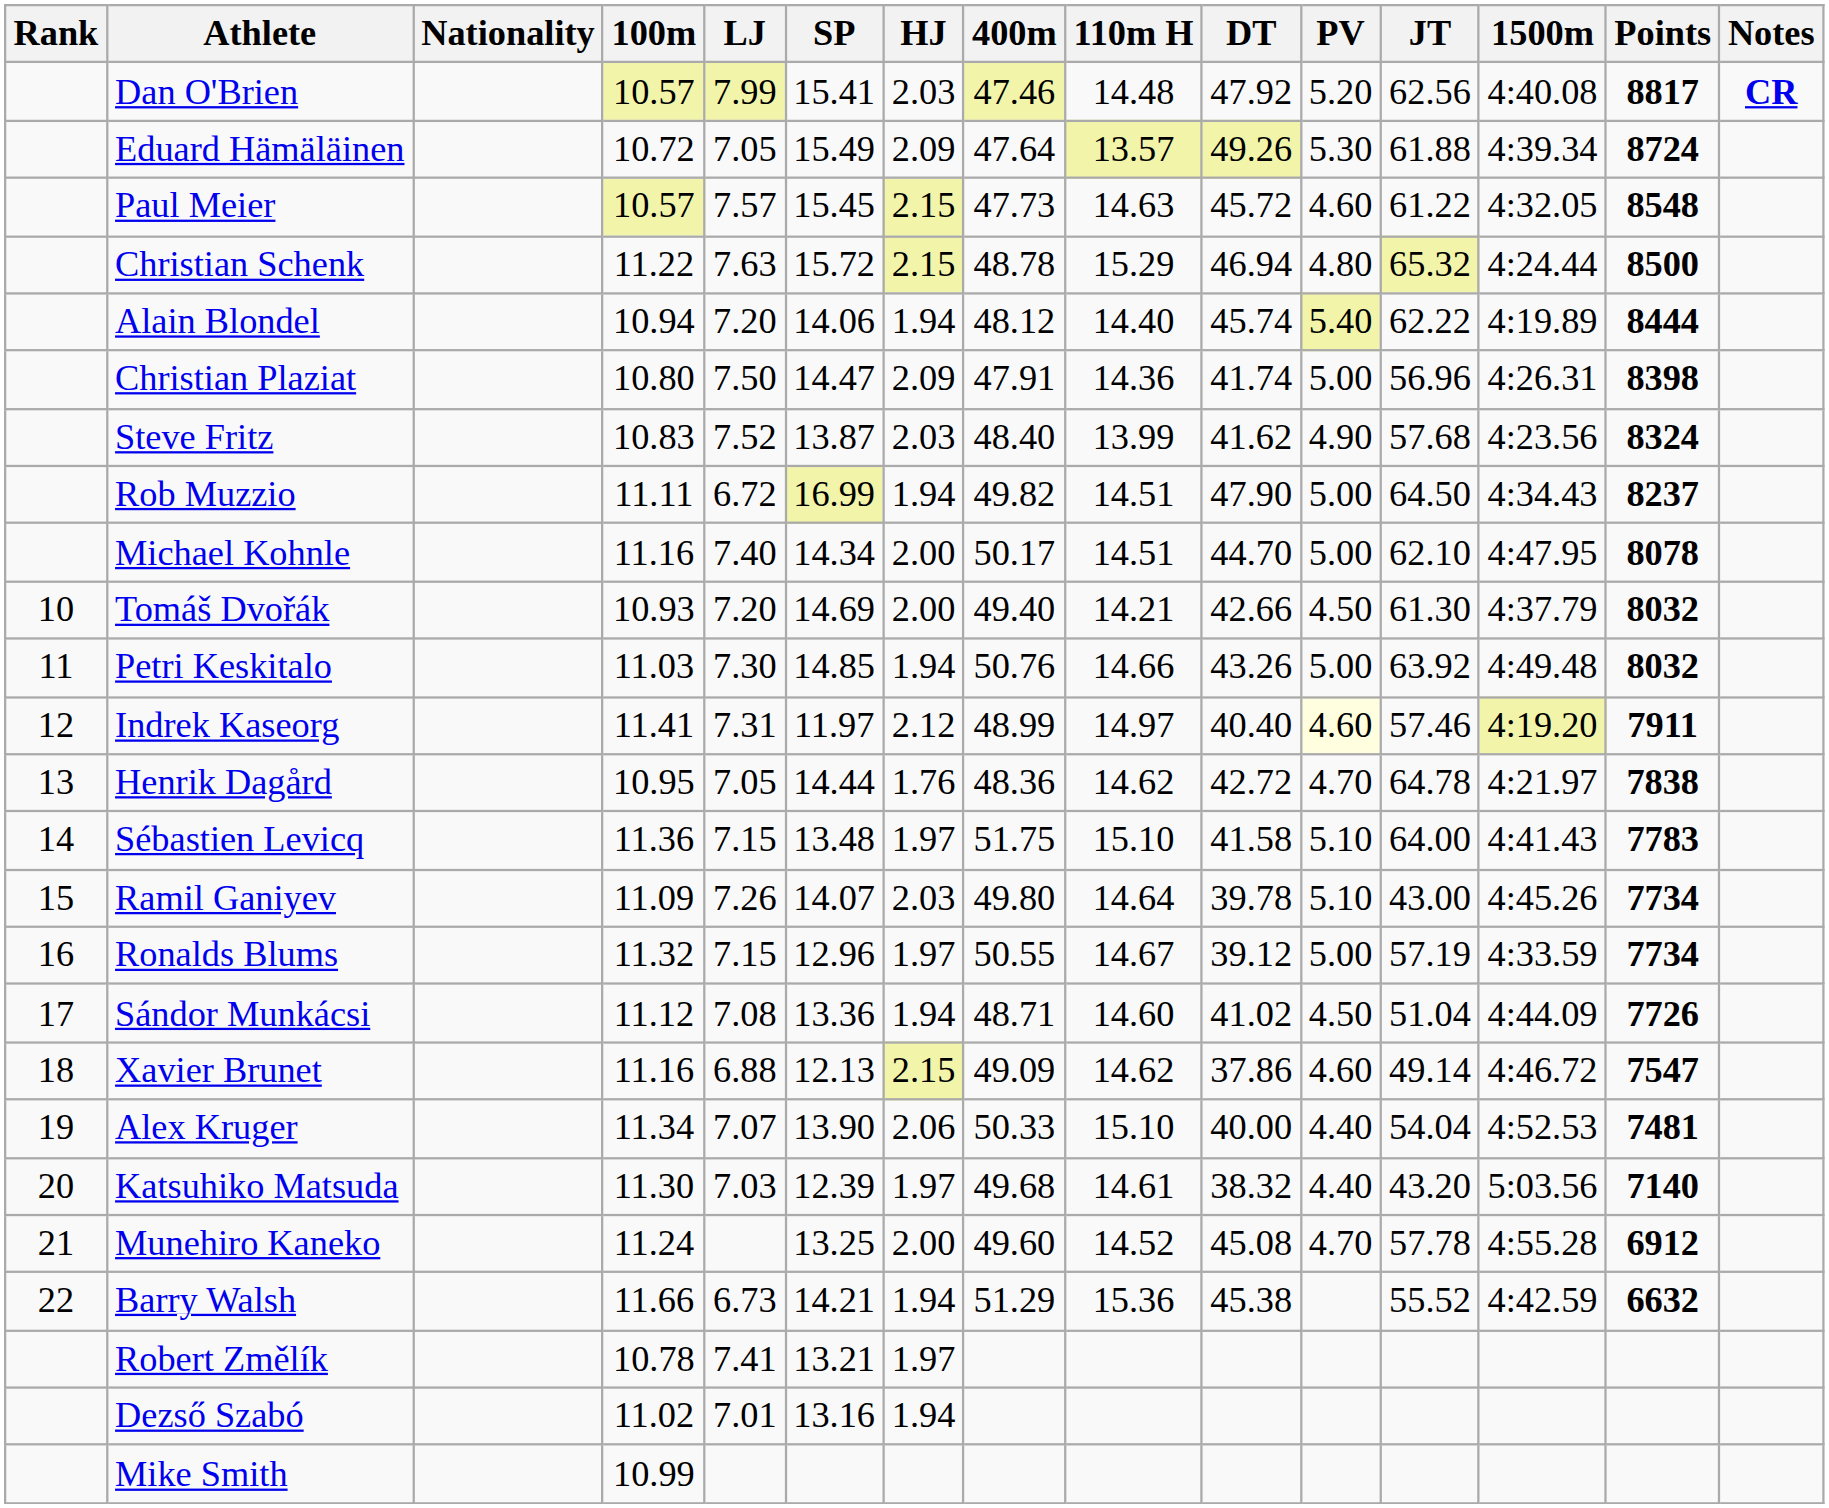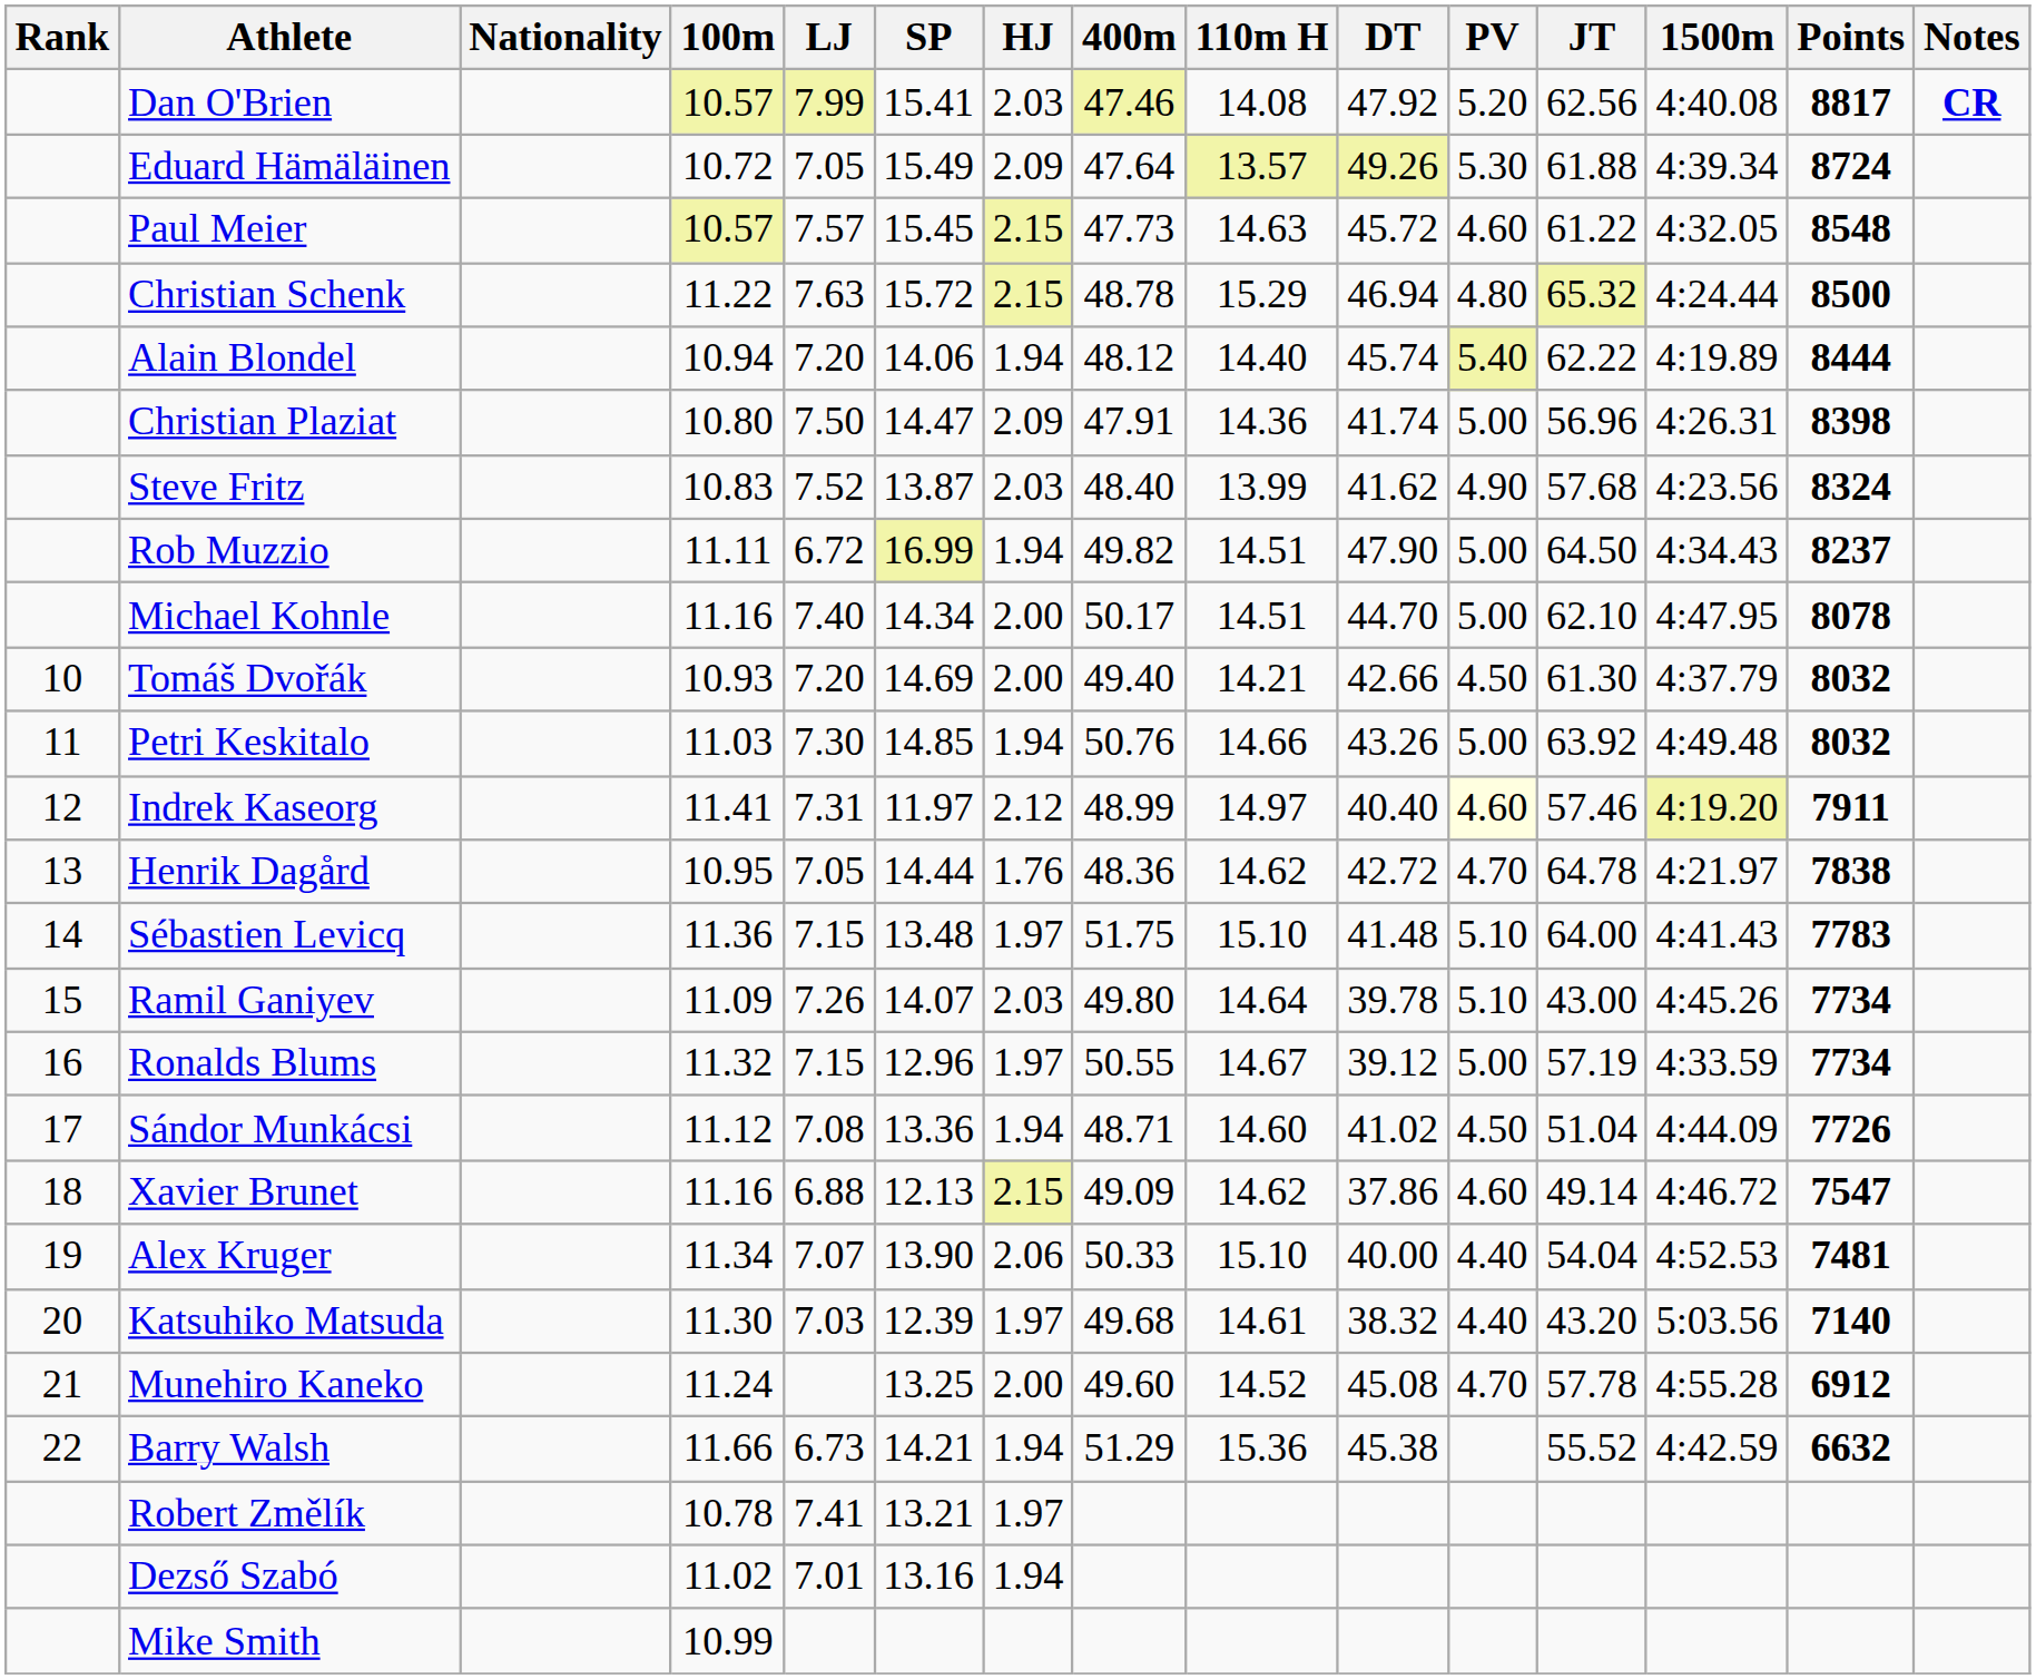 <table class="wikitable sortable" style=" text-align:center;">
 <tr>
 <th>Rank</th>
 <th>Athlete</th>
 <th>Nationality</th>
 <th>100m</th>
 <th>LJ</th>
 <th>SP</th>
 <th>HJ</th>
 <th>400m</th>
 <th>110m H</th>
 <th>DT</th>
 <th>PV</th>
 <th>JT</th>
 <th>1500m</th>
 <th>Points</th>
 <th>Notes</th>
 </tr>
 <tr>
 <td></td>
 <td align=left><a href='#'>Dan O'Brien</a></td>
 <td align=left></td>
 <td bgcolor=#F2F5A9>10.57</td>
 <td bgcolor=#F2F5A9>7.99</td>
 <td>15.41</td>
 <td>2.03</td>
 <td bgcolor=#F2F5A9>47.46</td>
-<td>14.48</td>
+<td>14.08</td>
 <td>47.92</td>
 <td>5.20</td>
 <td>62.56</td>
 <td>4:40.08</td>
 <td><strong>8817</strong></td>
 <td><strong><a href='#'>CR</a></strong></td>
 </tr>
 <tr>
 <td></td>
 <td align=left><a href='#'>Eduard Hämäläinen</a></td>
 <td align=left></td>
 <td>10.72</td>
 <td>7.05</td>
 <td>15.49</td>
 <td>2.09</td>
 <td>47.64</td>
 <td bgcolor=#F2F5A9>13.57</td>
 <td bgcolor=#F2F5A9>49.26</td>
 <td>5.30</td>
 <td>61.88</td>
 <td>4:39.34</td>
 <td><strong>8724</strong></td>
 <td></td>
 </tr>
 <tr>
 <td></td>
 <td align=left><a href='#'>Paul Meier</a></td>
 <td align=left></td>
 <td bgcolor=#F2F5A9>10.57</td>
 <td>7.57</td>
 <td>15.45</td>
 <td bgcolor=#F2F5A9>2.15</td>
 <td>47.73</td>
 <td>14.63</td>
 <td>45.72</td>
 <td>4.60</td>
 <td>61.22</td>
 <td>4:32.05</td>
 <td><strong>8548</strong></td>
 <td></td>
 </tr>
 <tr>
 <td></td>
 <td align=left><a href='#'>Christian Schenk</a></td>
 <td align=left></td>
 <td>11.22</td>
 <td>7.63</td>
 <td>15.72</td>
 <td bgcolor=#F2F5A9>2.15</td>
 <td>48.78</td>
 <td>15.29</td>
 <td>46.94</td>
 <td>4.80</td>
 <td bgcolor=#F2F5A9>65.32</td>
 <td>4:24.44</td>
 <td><strong>8500</strong></td>
 <td></td>
 </tr>
 <tr>
 <td></td>
 <td align=left><a href='#'>Alain Blondel</a></td>
 <td align=left></td>
 <td>10.94</td>
 <td>7.20</td>
 <td>14.06</td>
 <td>1.94</td>
 <td>48.12</td>
 <td>14.40</td>
 <td>45.74</td>
 <td bgcolor=#F2F5A9>5.40</td>
 <td>62.22</td>
 <td>4:19.89</td>
 <td><strong>8444</strong></td>
 <td></td>
 </tr>
 <tr>
 <td></td>
 <td align=left><a href='#'>Christian Plaziat</a></td>
 <td align=left></td>
 <td>10.80</td>
 <td>7.50</td>
 <td>14.47</td>
 <td>2.09</td>
 <td>47.91</td>
 <td>14.36</td>
 <td>41.74</td>
 <td>5.00</td>
 <td>56.96</td>
 <td>4:26.31</td>
 <td><strong>8398</strong></td>
 <td></td>
 </tr>
 <tr>
 <td></td>
 <td align=left><a href='#'>Steve Fritz</a></td>
 <td align=left></td>
 <td>10.83</td>
 <td>7.52</td>
 <td>13.87</td>
 <td>2.03</td>
 <td>48.40</td>
 <td>13.99</td>
 <td>41.62</td>
 <td>4.90</td>
 <td>57.68</td>
 <td>4:23.56</td>
 <td><strong>8324</strong></td>
 <td></td>
 </tr>
 <tr>
 <td></td>
 <td align=left><a href='#'>Rob Muzzio</a></td>
 <td align=left></td>
 <td>11.11</td>
 <td>6.72</td>
 <td bgcolor=#F2F5A9>16.99</td>
 <td>1.94</td>
 <td>49.82</td>
 <td>14.51</td>
 <td>47.90</td>
 <td>5.00</td>
 <td>64.50</td>
 <td>4:34.43</td>
 <td><strong>8237</strong></td>
 <td></td>
 </tr>
 <tr>
 <td></td>
 <td align=left><a href='#'>Michael Kohnle</a></td>
 <td align=left></td>
 <td>11.16</td>
 <td>7.40</td>
 <td>14.34</td>
 <td>2.00</td>
 <td>50.17</td>
 <td>14.51</td>
 <td>44.70</td>
 <td>5.00</td>
 <td>62.10</td>
 <td>4:47.95</td>
 <td><strong>8078</strong></td>
 <td></td>
 </tr>
 <tr>
 <td>10</td>
 <td align=left><a href='#'>Tomáš Dvořák</a></td>
 <td align=left></td>
 <td>10.93</td>
 <td>7.20</td>
 <td>14.69</td>
 <td>2.00</td>
 <td>49.40</td>
 <td>14.21</td>
 <td>42.66</td>
 <td>4.50</td>
 <td>61.30</td>
 <td>4:37.79</td>
 <td><strong>8032</strong></td>
 <td></td>
 </tr>
 <tr>
 <td>11</td>
 <td align=left><a href='#'>Petri Keskitalo</a></td>
 <td align=left></td>
 <td>11.03</td>
 <td>7.30</td>
 <td>14.85</td>
 <td>1.94</td>
 <td>50.76</td>
 <td>14.66</td>
 <td>43.26</td>
 <td>5.00</td>
 <td>63.92</td>
 <td>4:49.48</td>
 <td><strong>8032</strong></td>
 <td></td>
 </tr>
 <tr>
 <td>12</td>
 <td align=left><a href='#'>Indrek Kaseorg</a></td>
 <td align=left></td>
 <td>11.41</td>
 <td>7.31</td>
 <td>11.97</td>
 <td>2.12</td>
 <td>48.99</td>
 <td>14.97</td>
 <td>40.40</td>
 <td style="background: lightyellow;">4.60</td>
 <td>57.46</td>
 <td bgcolor=#F2F5A9>4:19.20</td>
 <td><strong>7911</strong></td>
 <td></td>
 </tr>
 <tr>
 <td>13</td>
 <td align=left><a href='#'>Henrik Dagård</a></td>
 <td align=left></td>
 <td>10.95</td>
 <td>7.05</td>
 <td>14.44</td>
 <td>1.76</td>
 <td>48.36</td>
 <td>14.62</td>
 <td>42.72</td>
 <td>4.70</td>
 <td>64.78</td>
 <td>4:21.97</td>
 <td><strong>7838</strong></td>
 <td></td>
 </tr>
 <tr>
 <td>14</td>
 <td align=left><a href='#'>Sébastien Levicq</a></td>
 <td align=left></td>
 <td>11.36</td>
 <td>7.15</td>
 <td>13.48</td>
 <td>1.97</td>
 <td>51.75</td>
 <td>15.10</td>
-<td>41.58</td>
+<td>41.48</td>
 <td>5.10</td>
 <td>64.00</td>
 <td>4:41.43</td>
 <td><strong>7783</strong></td>
 <td></td>
 </tr>
 <tr>
 <td>15</td>
 <td align=left><a href='#'>Ramil Ganiyev</a></td>
 <td align=left></td>
 <td>11.09</td>
 <td>7.26</td>
 <td>14.07</td>
 <td>2.03</td>
 <td>49.80</td>
 <td>14.64</td>
 <td>39.78</td>
 <td>5.10</td>
 <td>43.00</td>
 <td>4:45.26</td>
 <td><strong>7734</strong></td>
 <td></td>
 </tr>
 <tr>
 <td>16</td>
 <td align=left><a href='#'>Ronalds Blums</a></td>
 <td align=left></td>
 <td>11.32</td>
 <td>7.15</td>
 <td>12.96</td>
 <td>1.97</td>
 <td>50.55</td>
 <td>14.67</td>
 <td>39.12</td>
 <td>5.00</td>
 <td>57.19</td>
 <td>4:33.59</td>
 <td><strong>7734</strong></td>
 <td></td>
 </tr>
 <tr>
 <td>17</td>
 <td align=left><a href='#'>Sándor Munkácsi</a></td>
 <td align=left></td>
 <td>11.12</td>
 <td>7.08</td>
 <td>13.36</td>
 <td>1.94</td>
 <td>48.71</td>
 <td>14.60</td>
 <td>41.02</td>
 <td>4.50</td>
 <td>51.04</td>
 <td>4:44.09</td>
 <td><strong>7726</strong></td>
 <td></td>
 </tr>
 <tr>
 <td>18</td>
 <td align=left><a href='#'>Xavier Brunet</a></td>
 <td align=left></td>
 <td>11.16</td>
 <td>6.88</td>
 <td>12.13</td>
 <td bgcolor=#F2F5A9>2.15</td>
 <td>49.09</td>
 <td>14.62</td>
 <td>37.86</td>
 <td>4.60</td>
 <td>49.14</td>
 <td>4:46.72</td>
 <td><strong>7547</strong></td>
 <td></td>
 </tr>
 <tr>
 <td>19</td>
 <td align=left><a href='#'>Alex Kruger</a></td>
 <td align=left></td>
 <td>11.34</td>
 <td>7.07</td>
 <td>13.90</td>
 <td>2.06</td>
 <td>50.33</td>
 <td>15.10</td>
 <td>40.00</td>
 <td>4.40</td>
 <td>54.04</td>
 <td>4:52.53</td>
 <td><strong>7481</strong></td>
 <td></td>
 </tr>
 <tr>
 <td>20</td>
 <td align=left><a href='#'>Katsuhiko Matsuda</a></td>
 <td align=left></td>
 <td>11.30</td>
 <td>7.03</td>
 <td>12.39</td>
 <td>1.97</td>
 <td>49.68</td>
 <td>14.61</td>
 <td>38.32</td>
 <td>4.40</td>
 <td>43.20</td>
 <td>5:03.56</td>
 <td><strong>7140</strong></td>
 <td></td>
 </tr>
 <tr>
 <td>21</td>
 <td align=left><a href='#'>Munehiro Kaneko</a></td>
 <td align=left></td>
 <td>11.24</td>
 <td></td>
 <td>13.25</td>
 <td>2.00</td>
 <td>49.60</td>
 <td>14.52</td>
 <td>45.08</td>
 <td>4.70</td>
 <td>57.78</td>
 <td>4:55.28</td>
 <td><strong>6912</strong></td>
 <td></td>
 </tr>
 <tr>
 <td>22</td>
 <td align=left><a href='#'>Barry Walsh</a></td>
 <td align=left></td>
 <td>11.66</td>
 <td>6.73</td>
 <td>14.21</td>
 <td>1.94</td>
 <td>51.29</td>
 <td>15.36</td>
 <td>45.38</td>
 <td></td>
 <td>55.52</td>
 <td>4:42.59</td>
 <td><strong>6632</strong></td>
 <td></td>
 </tr>
 <tr>
 <td></td>
 <td align=left><a href='#'>Robert Změlík</a></td>
 <td align=left></td>
 <td>10.78</td>
 <td>7.41</td>
 <td>13.21</td>
 <td>1.97</td>
 <td></td>
 <td></td>
 <td></td>
 <td></td>
 <td></td>
 <td></td>
 <td><strong></strong></td>
 <td></td>
 </tr>
 <tr>
 <td></td>
 <td align=left><a href='#'>Dezső Szabó</a></td>
 <td align=left></td>
 <td>11.02</td>
 <td>7.01</td>
 <td>13.16</td>
 <td>1.94</td>
 <td></td>
 <td></td>
 <td></td>
 <td></td>
 <td></td>
 <td></td>
 <td><strong></strong></td>
 <td></td>
 </tr>
 <tr>
 <td></td>
 <td align=left><a href='#'>Mike Smith</a></td>
 <td align=left></td>
 <td>10.99</td>
 <td></td>
 <td></td>
 <td></td>
 <td></td>
 <td></td>
 <td></td>
 <td></td>
 <td></td>
 <td></td>
 <td><strong></strong></td>
 <td></td>
 </tr>
 </table>
